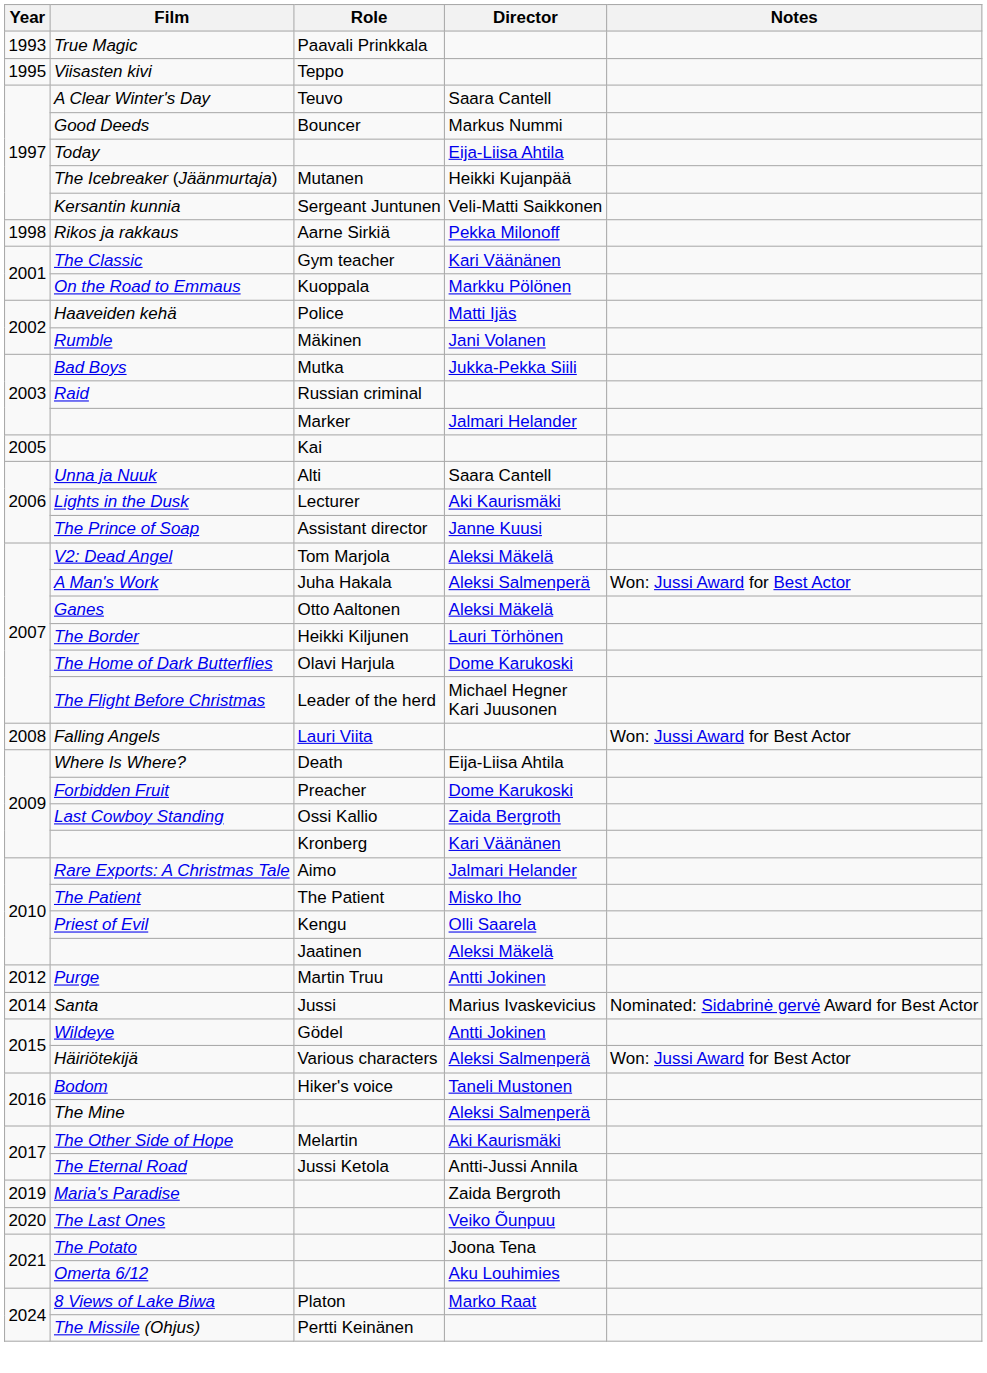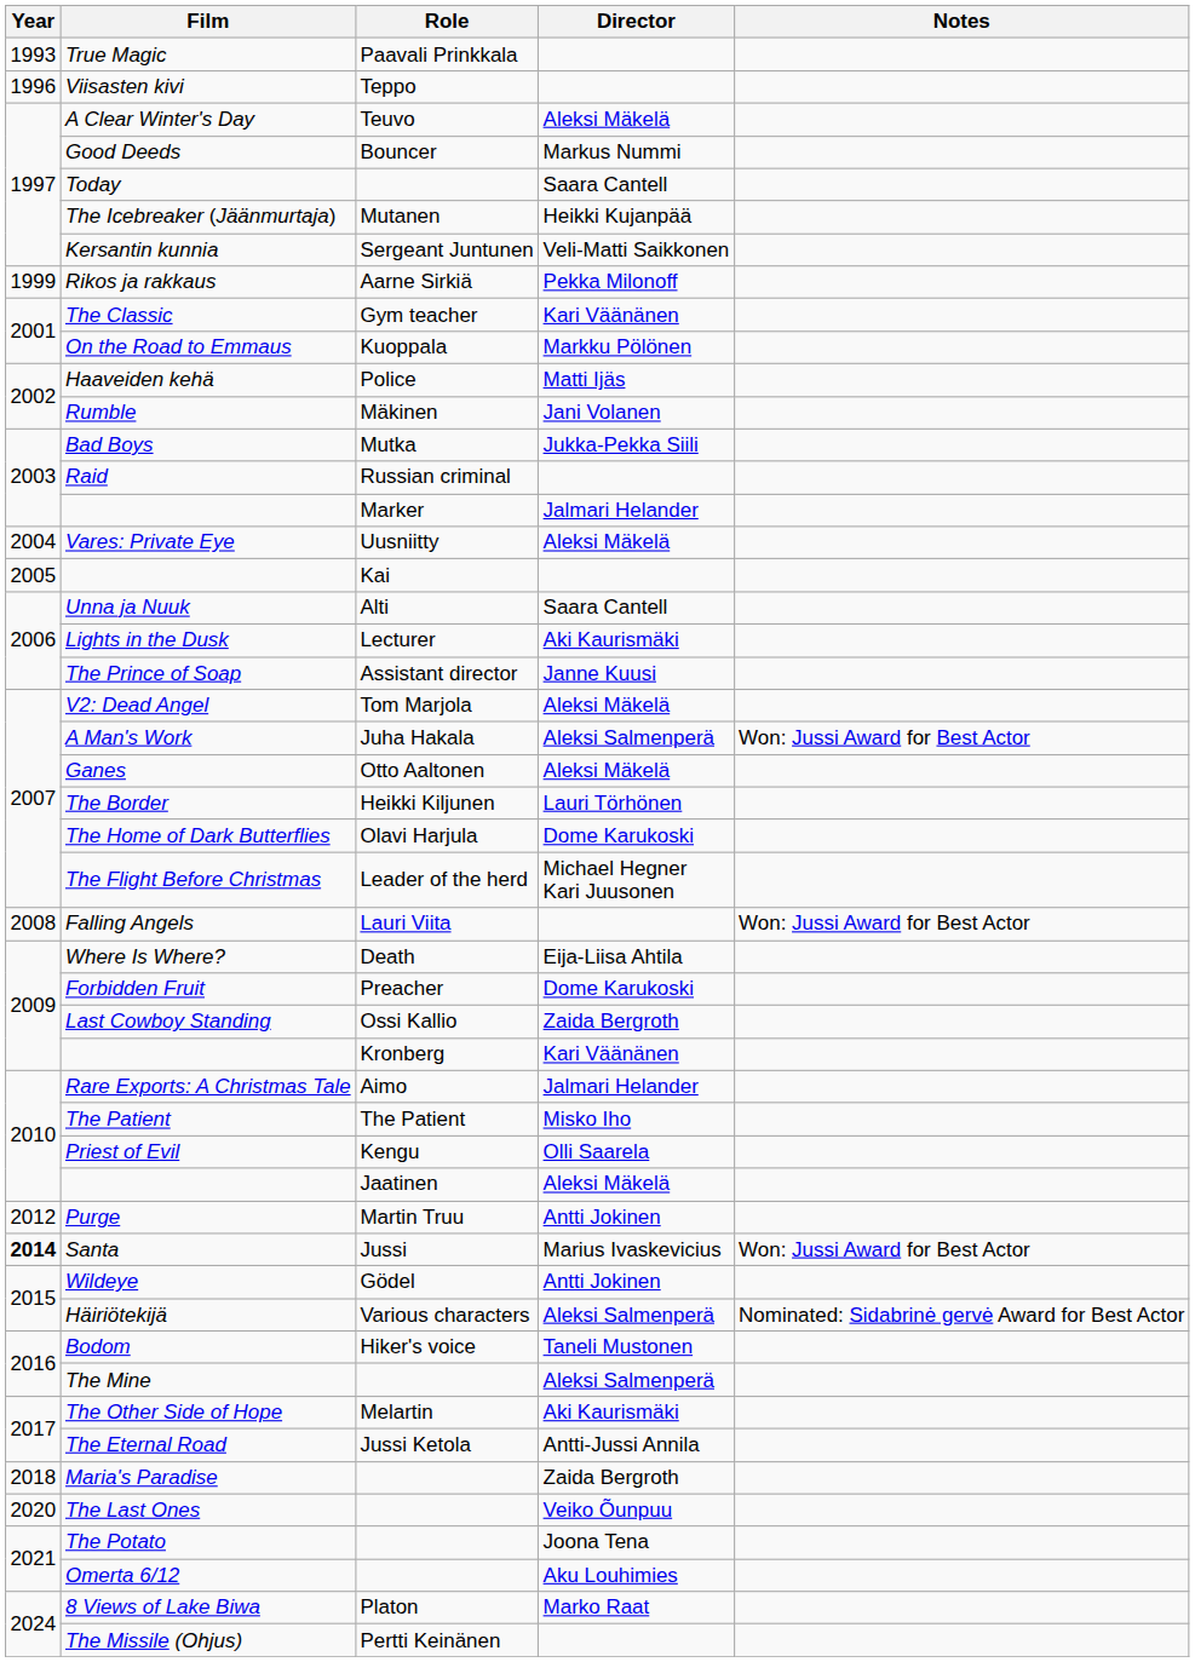 <table class="wikitable sortable">
 <tr>
 <th>Year</th>
 <th>Film</th>
 <th>Role</th>
 <th>Director</th>
 <th class="unsortable">Notes</th>
 </tr>
 <tr>
 <td>1993</td>
 <td><em>True Magic</em></td>
 <td>Paavali Prinkkala</td>
 <td></td>
 <td></td>
 </tr>
 <tr>
-<td>1995</td>
+<td>1996</td>
 <td><em>Viisasten kivi</em></td>
 <td>Teppo</td>
 <td></td>
 <td></td>
 </tr>
 <tr>
 <td rowspan="5">1997</td>
 <td><em>A Clear Winter's Day</em></td>
 <td>Teuvo</td>
-<td>Saara Cantell</td>
+<td><a href='#'>Aleksi Mäkelä</a></td>
 <td></td>
 </tr>
 <tr>
 <td><em>Good Deeds</em></td>
 <td>Bouncer</td>
 <td>Markus Nummi</td>
 <td></td>
 </tr>
 <tr>
 <td><em>Today</em></td>
 <td></td>
-<td><a href='#'>Eija-Liisa Ahtila</a></td>
+<td>Saara Cantell</td>
 <td></td>
 </tr>
 <tr>
 <td><em>The Icebreaker</em> (<em>Jäänmurtaja</em>)</td>
 <td>Mutanen</td>
 <td>Heikki Kujanpää</td>
 <td></td>
 </tr>
 <tr>
 <td><em>Kersantin kunnia</em></td>
 <td>Sergeant Juntunen</td>
 <td>Veli-Matti Saikkonen</td>
 <td></td>
 </tr>
 <tr>
-<td>1998</td>
+<td>1999</td>
 <td><em>Rikos ja rakkaus</em></td>
 <td>Aarne Sirkiä</td>
 <td><a href='#'>Pekka Milonoff</a></td>
 <td></td>
 </tr>
 <tr>
 <td rowspan="2">2001</td>
 <td><em><a href='#'>The Classic</a></em></td>
 <td>Gym teacher</td>
 <td><a href='#'>Kari Väänänen</a></td>
 <td></td>
 </tr>
 <tr>
 <td><em><a href='#'>On the Road to Emmaus</a></em></td>
 <td>Kuoppala</td>
 <td><a href='#'>Markku Pölönen</a></td>
 <td></td>
 </tr>
 <tr>
 <td rowspan="2">2002</td>
 <td><em>Haaveiden kehä</em></td>
 <td>Police</td>
 <td><a href='#'>Matti Ijäs</a></td>
 <td></td>
 </tr>
 <tr>
 <td><em><a href='#'>Rumble</a></em></td>
 <td>Mäkinen</td>
 <td><a href='#'>Jani Volanen</a></td>
 <td></td>
 </tr>
 <tr>
 <td rowspan="3">2003</td>
 <td><em><a href='#'>Bad Boys</a></em></td>
 <td>Mutka</td>
 <td><a href='#'>Jukka-Pekka Siili</a></td>
 <td></td>
 </tr>
 <tr>
 <td><em><a href='#'>Raid</a></em></td>
 <td>Russian criminal</td>
 <td></td>
 <td></td>
 </tr>
 <tr>
 <td><em></em></td>
 <td>Marker</td>
 <td><a href='#'>Jalmari Helander</a></td>
+<td></td>
+</tr>
+<tr>
+<td>2004</td>
+<td><em><a href='#'>Vares: Private Eye</a></em></td>
+<td>Uusniitty</td>
+<td><a href='#'>Aleksi Mäkelä</a></td>
 <td></td>
 </tr>
 <tr>
 <td>2005</td>
 <td><em></em></td>
 <td>Kai</td>
 <td></td>
 <td></td>
 </tr>
 <tr>
 <td rowspan="3">2006</td>
 <td><em><a href='#'>Unna ja Nuuk</a></em></td>
 <td>Alti</td>
 <td>Saara Cantell</td>
 <td></td>
 </tr>
 <tr>
 <td><em><a href='#'>Lights in the Dusk</a></em></td>
 <td>Lecturer</td>
 <td><a href='#'>Aki Kaurismäki</a></td>
 <td></td>
 </tr>
 <tr>
 <td><em><a href='#'>The Prince of Soap</a></em></td>
 <td>Assistant director</td>
 <td><a href='#'>Janne Kuusi</a></td>
 <td></td>
 </tr>
 <tr>
 <td rowspan="6">2007</td>
 <td><em><a href='#'>V2: Dead Angel</a></em></td>
 <td>Tom Marjola</td>
 <td><a href='#'>Aleksi Mäkelä</a></td>
 <td></td>
 </tr>
 <tr>
 <td><em><a href='#'>A Man's Work</a></em></td>
 <td>Juha Hakala</td>
 <td><a href='#'>Aleksi Salmenperä</a></td>
 <td>Won: <a href='#'>Jussi Award</a> for <a href='#'>Best Actor</a></td>
 </tr>
 <tr>
 <td><em><a href='#'>Ganes</a></em></td>
 <td>Otto Aaltonen</td>
 <td><a href='#'>Aleksi Mäkelä</a></td>
 <td></td>
 </tr>
 <tr>
 <td><em><a href='#'>The Border</a></em></td>
 <td>Heikki Kiljunen</td>
 <td><a href='#'>Lauri Törhönen</a></td>
 <td></td>
 </tr>
 <tr>
 <td><em><a href='#'>The Home of Dark Butterflies</a></em></td>
 <td>Olavi Harjula</td>
 <td><a href='#'>Dome Karukoski</a></td>
 <td></td>
 </tr>
 <tr>
 <td><em><a href='#'>The Flight Before Christmas</a></em></td>
 <td>Leader of the herd</td>
 <td>Michael Hegner<br>Kari Juusonen</td>
 <td></td>
 </tr>
 <tr>
 <td>2008</td>
 <td><em>Falling Angels</em></td>
 <td><a href='#'>Lauri Viita</a></td>
 <td></td>
 <td>Won: <a href='#'>Jussi Award</a> for Best Actor</td>
 </tr>
 <tr>
 <td rowspan="4">2009</td>
 <td><em>Where Is Where?</em></td>
 <td>Death</td>
 <td>Eija-Liisa Ahtila</td>
 <td></td>
 </tr>
 <tr>
 <td><em><a href='#'>Forbidden Fruit</a></em></td>
 <td>Preacher</td>
 <td><a href='#'>Dome Karukoski</a></td>
 <td></td>
 </tr>
 <tr>
 <td><em><a href='#'>Last Cowboy Standing</a></em></td>
 <td>Ossi Kallio</td>
 <td><a href='#'>Zaida Bergroth</a></td>
 <td></td>
 </tr>
 <tr>
 <td><em></em></td>
 <td>Kronberg</td>
 <td><a href='#'>Kari Väänänen</a></td>
 <td></td>
 </tr>
 <tr>
 <td rowspan="4">2010</td>
 <td><em><a href='#'>Rare Exports: A Christmas Tale</a></em></td>
 <td>Aimo</td>
 <td><a href='#'>Jalmari Helander</a></td>
 <td></td>
 </tr>
 <tr>
 <td><em><a href='#'>The Patient</a></em></td>
 <td>The Patient</td>
 <td><a href='#'>Misko Iho</a></td>
 <td></td>
 </tr>
 <tr>
 <td><em><a href='#'>Priest of Evil</a></em></td>
 <td>Kengu</td>
 <td><a href='#'>Olli Saarela</a></td>
 <td></td>
 </tr>
 <tr>
 <td><em></em></td>
 <td>Jaatinen</td>
 <td><a href='#'>Aleksi Mäkelä</a></td>
 <td></td>
 </tr>
 <tr>
 <td>2012</td>
 <td><em><a href='#'>Purge</a></em></td>
 <td>Martin Truu</td>
 <td><a href='#'>Antti Jokinen</a></td>
 <td></td>
 </tr>
 <tr>
-<td>2014</td>
+<td><strong>2014</strong></td>
 <td><em>Santa</em></td>
 <td>Jussi</td>
 <td>Marius Ivaskevicius</td>
-<td>Nominated: <a href='#'>Sidabrinė gervė</a> Award for Best Actor</td>
+<td>Won: <a href='#'>Jussi Award</a> for Best Actor</td>
 </tr>
 <tr>
 <td rowspan="2">2015</td>
 <td><em><a href='#'>Wildeye</a></em></td>
 <td>Gödel</td>
 <td><a href='#'>Antti Jokinen</a></td>
 <td></td>
 </tr>
 <tr>
 <td><em>Häiriötekijä</em></td>
 <td>Various characters</td>
 <td><a href='#'>Aleksi Salmenperä</a></td>
-<td>Won: <a href='#'>Jussi Award</a> for Best Actor</td>
+<td>Nominated: <a href='#'>Sidabrinė gervė</a> Award for Best Actor</td>
 </tr>
 <tr>
 <td rowspan="2">2016</td>
 <td><em><a href='#'>Bodom</a></em></td>
 <td>Hiker's voice</td>
 <td><a href='#'>Taneli Mustonen</a></td>
 <td></td>
 </tr>
 <tr>
 <td><em>The Mine</em></td>
 <td></td>
 <td><a href='#'>Aleksi Salmenperä</a></td>
 <td></td>
 </tr>
 <tr>
 <td rowspan="2">2017</td>
 <td><em><a href='#'>The Other Side of Hope</a></em></td>
 <td>Melartin</td>
 <td><a href='#'>Aki Kaurismäki</a></td>
 <td></td>
 </tr>
 <tr>
 <td><em><a href='#'>The Eternal Road</a></em></td>
 <td>Jussi Ketola</td>
 <td>Antti-Jussi Annila</td>
 <td></td>
 </tr>
 <tr>
-<td>2019</td>
+<td>2018</td>
 <td><em><a href='#'>Maria's Paradise</a></em></td>
 <td></td>
 <td>Zaida Bergroth</td>
 <td></td>
 </tr>
 <tr>
 <td>2020</td>
 <td><em><a href='#'>The Last Ones</a></em></td>
 <td></td>
 <td><a href='#'>Veiko Õunpuu</a></td>
 <td></td>
 </tr>
 <tr>
 <td rowspan=2>2021</td>
 <td><em><a href='#'>The Potato</a></em></td>
 <td></td>
 <td>Joona Tena</td>
 <td></td>
 </tr>
 <tr>
 <td><em><a href='#'>Omerta 6/12</a></em></td>
 <td></td>
 <td><a href='#'>Aku Louhimies</a></td>
 <td></td>
 </tr>
 <tr>
 <td rowspan=2>2024</td>
 <td><em><a href='#'>8 Views of Lake Biwa</a></em></td>
 <td>Platon</td>
 <td><a href='#'>Marko Raat</a></td>
 <td></td>
 </tr>
 <tr>
 <td><em><a href='#'>The Missile</a> (Ohjus)</em></td>
 <td>Pertti Keinänen</td>
 <td></td>
 <td></td>
 </tr>
 </table>
